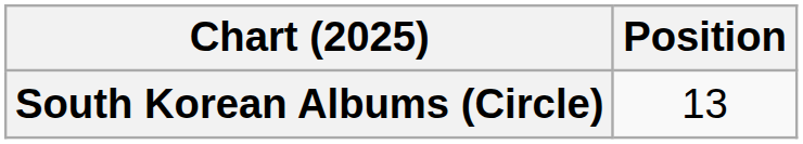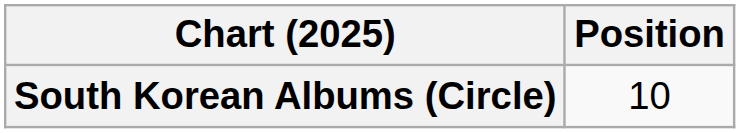 <table class="wikitable plainrowheaders" style="text-align:center">
 <tr>
 <th scope="col">Chart (2025)</th>
 <th scope="col">Position</th>
 </tr>
 <tr>
 <th scope="row">South Korean Albums (Circle)</th>
-<td>13</td>
+<td>10</td>
 </tr>
 </table>
